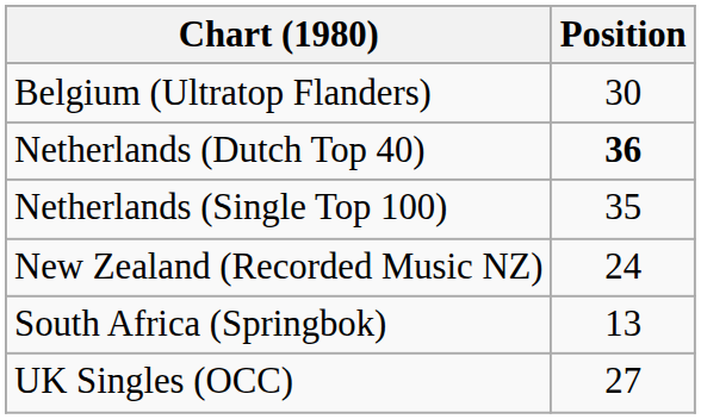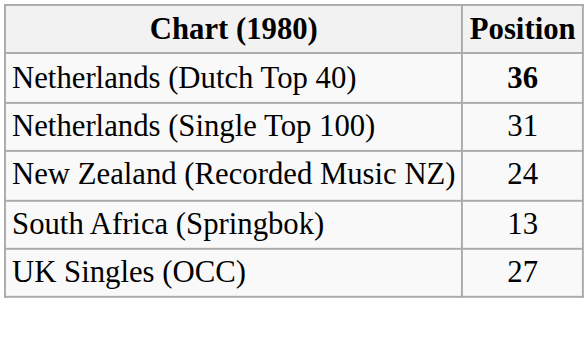 <table class="wikitable sortable">
 <tr>
 <th>Chart (1980)</th>
 <th>Position</th>
-</tr>
-<tr>
-<td>Belgium (Ultratop Flanders)</td>
-<td align="center">30</td>
 </tr>
 <tr>
 <td>Netherlands (Dutch Top 40)</td>
 <td align="center"><strong>36</strong></td>
 </tr>
 <tr>
 <td>Netherlands (Single Top 100)</td>
-<td align="center">35</td>
+<td align="center">31</td>
 </tr>
 <tr>
 <td>New Zealand (Recorded Music NZ)</td>
 <td align="center">24</td>
 </tr>
 <tr>
 <td>South Africa (Springbok)</td>
 <td align="center">13</td>
 </tr>
 <tr>
 <td>UK Singles (OCC)</td>
 <td align="center">27</td>
 </tr>
 </table>
